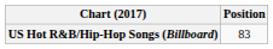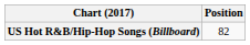 <table class="wikitable plainrowheaders sortable" style="text-align:center">
 <tr>
 <th scope="col">Chart (2017)</th>
 <th scope="col">Position</th>
 </tr>
 <tr>
 <th scope="row">US Hot R&B/Hip-Hop Songs (<em>Billboard</em>)</th>
-<td>83</td>
+<td>82</td>
 </tr>
 </table>
